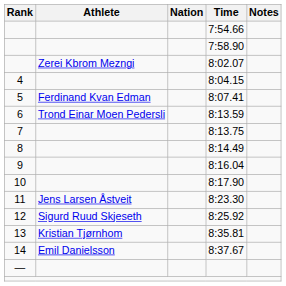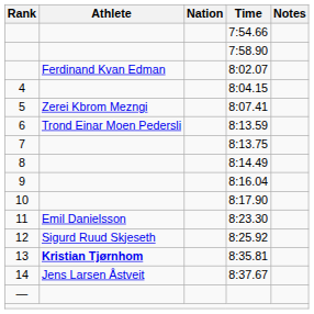 <table class="wikitable sortable" style="text-align:center;">
 <tr>
 <th scope="col" style="width: 10px;">Rank</th>
 <th scope="col">Athlete</th>
 <th scope="col">Nation</th>
 <th scope="col">Time</th>
 <th scope="col">Notes</th>
 </tr>
 <tr>
 <td></td>
 <td align=left></td>
 <td align=left></td>
 <td>7:54.66</td>
 <td></td>
 </tr>
 <tr>
 <td></td>
 <td align=left></td>
 <td align=left></td>
 <td>7:58.90</td>
 <td></td>
 </tr>
 <tr>
 <td></td>
-<td align=left><a href='#'>Zerei Kbrom Mezngi</a></td>
+<td align=left><a href='#'>Ferdinand Kvan Edman</a></td>
 <td align=left></td>
 <td>8:02.07</td>
 <td></td>
 </tr>
 <tr>
 <td>4</td>
 <td align=left></td>
 <td align=left></td>
 <td>8:04.15</td>
 <td></td>
 </tr>
 <tr>
 <td>5</td>
-<td align=left><a href='#'>Ferdinand Kvan Edman</a></td>
+<td align=left><a href='#'>Zerei Kbrom Mezngi</a></td>
 <td align=left></td>
 <td>8:07.41</td>
 <td></td>
 </tr>
 <tr>
 <td>6</td>
 <td align=left><a href='#'>Trond Einar Moen Pedersli</a></td>
 <td align=left></td>
 <td>8:13.59</td>
 <td></td>
 </tr>
 <tr>
 <td>7</td>
 <td align=left></td>
 <td align=left></td>
 <td>8:13.75</td>
 <td></td>
 </tr>
 <tr>
 <td>8</td>
 <td align=left></td>
 <td align=left></td>
 <td>8:14.49</td>
 <td></td>
 </tr>
 <tr>
 <td>9</td>
 <td align=left></td>
 <td align=left></td>
 <td>8:16.04</td>
 <td></td>
 </tr>
 <tr>
 <td>10</td>
 <td align=left></td>
 <td align=left></td>
 <td>8:17.90</td>
 <td></td>
 </tr>
 <tr>
 <td>11</td>
-<td align=left><a href='#'>Jens Larsen Åstveit</a></td>
+<td align=left><a href='#'>Emil Danielsson</a></td>
 <td align=left></td>
 <td>8:23.30</td>
 <td></td>
 </tr>
 <tr>
 <td>12</td>
 <td align=left><a href='#'>Sigurd Ruud Skjeseth</a></td>
 <td align=left></td>
 <td>8:25.92</td>
 <td></td>
 </tr>
 <tr>
 <td>13</td>
-<td align=left><a href='#'>Kristian Tjørnhom</a></td>
+<td align=left><strong><a href='#'>Kristian Tjørnhom</a></strong></td>
 <td align=left></td>
 <td>8:35.81</td>
 <td></td>
 </tr>
 <tr>
 <td>14</td>
-<td align=left><a href='#'>Emil Danielsson</a></td>
+<td align=left><a href='#'>Jens Larsen Åstveit</a></td>
 <td align=left></td>
 <td>8:37.67</td>
 <td></td>
 </tr>
 <tr>
 <td>—</td>
 <td align=left></td>
 <td align=left></td>
 <td></td>
 <td></td>
 </tr>
 <tr class="sortbottom">
 <td colspan="5"></td>
 </tr>
 </table>
